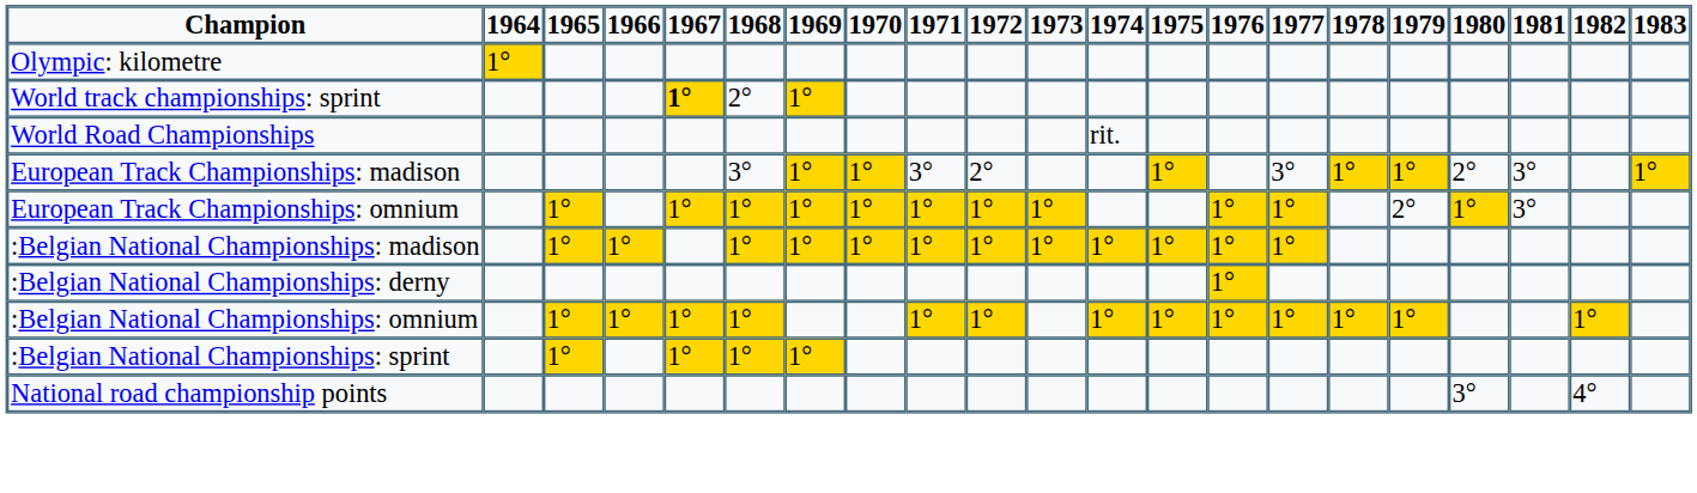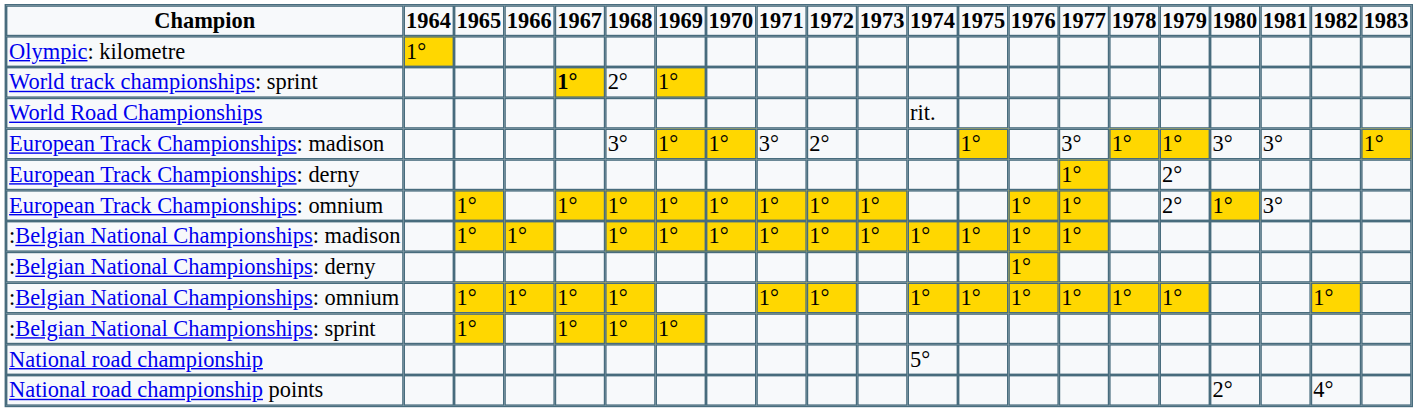 <table align="center" border="1" bgcolor="#F7F9FB" bordercolor="#486C7D" cellspacing="0" cellpadding="1">
 <tr>
 <th>Champion</th>
 <th>1964</th>
 <th>1965</th>
 <th>1966</th>
 <th>1967</th>
 <th>1968</th>
 <th>1969</th>
 <th>1970</th>
 <th>1971</th>
 <th>1972</th>
 <th>1973</th>
 <th>1974</th>
 <th>1975</th>
 <th>1976</th>
 <th>1977</th>
 <th>1978</th>
 <th>1979</th>
 <th>1980</th>
 <th>1981</th>
 <th>1982</th>
 <th>1983</th>
 </tr>
 <tr>
 <td><a href='#'>Olympic</a>: kilometre</td>
 <td bgcolor=gold>1°</td>
 <td> </td>
 <td> </td>
 <td> </td>
 <td> </td>
 <td> </td>
 <td> </td>
 <td> </td>
 <td> </td>
 <td> </td>
 <td> </td>
 <td> </td>
 <td> </td>
 <td> </td>
 <td> </td>
 <td> </td>
 <td> </td>
 <td> </td>
 <td> </td>
 <td> </td>
 </tr>
 <tr>
 <td><a href='#'>World track championships</a>: sprint</td>
 <td> </td>
 <td> </td>
 <td> </td>
 <td bgcolor=gold><strong>1°</strong></td>
 <td>2°</td>
 <td bgcolor=gold>1°</td>
 <td> </td>
 <td> </td>
 <td> </td>
 <td> </td>
 <td> </td>
 <td> </td>
 <td> </td>
 <td> </td>
 <td> </td>
 <td> </td>
 <td> </td>
 <td> </td>
 <td> </td>
 <td> </td>
 </tr>
 <tr>
 <td><a href='#'>World Road Championships</a></td>
 <td> </td>
 <td> </td>
 <td> </td>
 <td> </td>
 <td> </td>
 <td> </td>
 <td> </td>
 <td> </td>
 <td> </td>
 <td> </td>
 <td>rit.</td>
 <td> </td>
 <td> </td>
 <td> </td>
 <td> </td>
 <td> </td>
 <td> </td>
 <td> </td>
 <td> </td>
 <td> </td>
 </tr>
 <tr>
 <td><a href='#'>European Track Championships</a>: madison</td>
 <td> </td>
 <td> </td>
 <td> </td>
 <td> </td>
 <td>3°</td>
 <td bgcolor=gold>1°</td>
 <td bgcolor=gold>1°</td>
 <td>3°</td>
 <td>2°</td>
 <td> </td>
 <td> </td>
 <td bgcolor=gold>1°</td>
 <td> </td>
 <td>3°</td>
 <td bgcolor=gold>1°</td>
 <td bgcolor=gold>1°</td>
-<td>2°</td>
+<td>3°</td>
 <td>3°</td>
 <td> </td>
 <td bgcolor=gold>1°</td>
+</tr>
+<tr>
+<td><a href='#'>European Track Championships</a>: derny</td>
+<td> </td>
+<td> </td>
+<td> </td>
+<td> </td>
+<td> </td>
+<td> </td>
+<td> </td>
+<td> </td>
+<td> </td>
+<td> </td>
+<td> </td>
+<td> </td>
+<td> </td>
+<td bgcolor=gold>1°</td>
+<td> </td>
+<td>2°</td>
+<td> </td>
+<td> </td>
+<td> </td>
+<td> </td>
 </tr>
 <tr>
 <td><a href='#'>European Track Championships</a>: omnium</td>
 <td> </td>
 <td bgcolor=gold>1°</td>
 <td> </td>
 <td bgcolor=gold>1°</td>
 <td bgcolor=gold>1°</td>
 <td bgcolor=gold>1°</td>
 <td bgcolor=gold>1°</td>
 <td bgcolor=gold>1°</td>
 <td bgcolor=gold>1°</td>
 <td bgcolor=gold>1°</td>
 <td> </td>
 <td> </td>
 <td bgcolor=gold>1°</td>
 <td bgcolor=gold>1°</td>
 <td> </td>
 <td>2°</td>
 <td bgcolor=gold>1°</td>
 <td>3°</td>
 <td> </td>
 <td> </td>
 </tr>
 <tr>
 <td>:<a href='#'>Belgian National Championships</a>: madison</td>
 <td> </td>
 <td bgcolor=gold>1°</td>
 <td bgcolor=gold>1°</td>
 <td> </td>
 <td bgcolor=gold>1°</td>
 <td bgcolor=gold>1°</td>
 <td bgcolor=gold>1°</td>
 <td bgcolor=gold>1°</td>
 <td bgcolor=gold>1°</td>
 <td bgcolor=gold>1°</td>
 <td bgcolor=gold>1°</td>
 <td bgcolor=gold>1°</td>
 <td bgcolor=gold>1°</td>
 <td bgcolor=gold>1°</td>
 <td> </td>
 <td> </td>
 <td> </td>
 <td> </td>
 <td> </td>
 <td> </td>
 </tr>
 <tr>
 <td>:<a href='#'>Belgian National Championships</a>: derny</td>
 <td> </td>
 <td> </td>
 <td> </td>
 <td> </td>
 <td> </td>
 <td> </td>
 <td> </td>
 <td> </td>
 <td> </td>
 <td> </td>
 <td> </td>
 <td> </td>
 <td bgcolor=gold>1°</td>
 <td> </td>
 <td> </td>
 <td> </td>
 <td> </td>
 <td> </td>
 <td> </td>
 <td> </td>
 </tr>
 <tr>
 <td>:<a href='#'>Belgian National Championships</a>: omnium</td>
 <td> </td>
 <td bgcolor=gold>1°</td>
 <td bgcolor=gold>1°</td>
 <td bgcolor=gold>1°</td>
 <td bgcolor=gold>1°</td>
 <td> </td>
 <td> </td>
 <td bgcolor=gold>1°</td>
 <td bgcolor=gold>1°</td>
 <td> </td>
 <td bgcolor=gold>1°</td>
 <td bgcolor=gold>1°</td>
 <td bgcolor=gold>1°</td>
 <td bgcolor=gold>1°</td>
 <td bgcolor=gold>1°</td>
 <td bgcolor=gold>1°</td>
 <td> </td>
 <td> </td>
 <td bgcolor=gold>1°</td>
 <td> </td>
 </tr>
 <tr>
 <td>:<a href='#'>Belgian National Championships</a>: sprint</td>
 <td> </td>
 <td bgcolor=gold>1°</td>
 <td> </td>
 <td bgcolor=gold>1°</td>
 <td bgcolor=gold>1°</td>
 <td bgcolor=gold>1°</td>
 <td> </td>
 <td> </td>
 <td> </td>
 <td> </td>
 <td> </td>
 <td> </td>
 <td> </td>
 <td> </td>
 <td> </td>
 <td> </td>
 <td> </td>
 <td> </td>
 <td> </td>
 <td> </td>
 </tr>
 <tr>
+<td><a href='#'>National road championship</a></td>
+<td> </td>
+<td> </td>
+<td> </td>
+<td> </td>
+<td> </td>
+<td> </td>
+<td> </td>
+<td> </td>
+<td> </td>
+<td> </td>
+<td>5°</td>
+<td> </td>
+<td> </td>
+<td> </td>
+<td> </td>
+<td> </td>
+<td> </td>
+<td> </td>
+<td> </td>
+<td> </td>
+</tr>
+<tr>
 <td><a href='#'>National road championship</a> points</td>
 <td> </td>
 <td> </td>
 <td> </td>
 <td> </td>
 <td> </td>
 <td> </td>
 <td> </td>
 <td> </td>
 <td> </td>
 <td> </td>
 <td> </td>
 <td> </td>
 <td> </td>
 <td> </td>
 <td> </td>
 <td> </td>
-<td>3°</td>
+<td>2°</td>
 <td> </td>
 <td>4°</td>
 <td> </td>
 </tr>
 </table>
